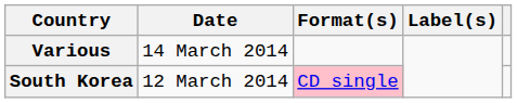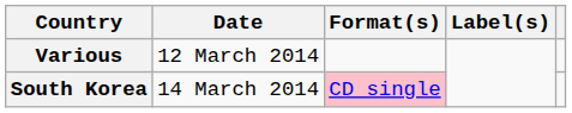 <table class="wikitable plainrowheaders" border="1">
 <tr>
 <th>Country</th>
 <th>Date</th>
 <th>Format(s)</th>
 <th>Label(s)</th>
 <th></th>
 </tr>
 <tr>
 <th scope="row">Various</th>
-<td>14 March 2014</td>
+<td>12 March 2014</td>
 <td></td>
 <td rowspan="2"></td>
 <td></td>
 </tr>
 <tr>
 <th scope="row">South Korea</th>
-<td>12 March 2014</td>
+<td>14 March 2014</td>
 <td style="background: pink;"><a href='#'>CD single</a></td>
 <td></td>
 </tr>
 </table>
